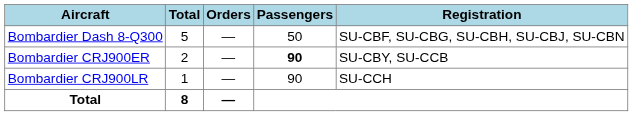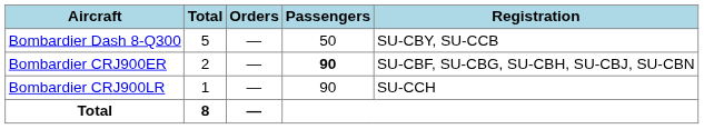 <table class="toccolours" border="1" cellpadding="3" style="border-collapse:collapse;margin:auto;">
 <tr style="background:lightblue;">
 <th>Aircraft</th>
 <th>Total</th>
 <th>Orders</th>
 <th>Passengers</th>
 <th>Registration</th>
 </tr>
 <tr>
 <td><a href='#'>Bombardier Dash 8-Q300</a></td>
 <td align="center">5</td>
 <td align="center">—</td>
 <td align="center">50</td>
-<td>SU-CBF,   SU-CBG, SU-CBH,  SU-CBJ,  SU-CBN</td>
+<td>SU-CBY,  SU-CCB</td>
 </tr>
 <tr>
 <td><a href='#'>Bombardier CRJ900ER</a></td>
 <td align="center">2</td>
 <td align="center">—</td>
 <td align="center"><strong>90</strong></td>
-<td>SU-CBY,  SU-CCB</td>
+<td>SU-CBF,   SU-CBG, SU-CBH,  SU-CBJ,  SU-CBN</td>
 </tr>
 <tr>
 <td><a href='#'>Bombardier CRJ900LR</a></td>
 <td align="center">1</td>
 <td align="center">—</td>
 <td align="center">90</td>
 <td>SU-CCH</td>
 </tr>
 <tr>
 <th>Total</th>
 <th>8</th>
 <th>—</th>
 <th colspan="3"></th>
 </tr>
 </table>
